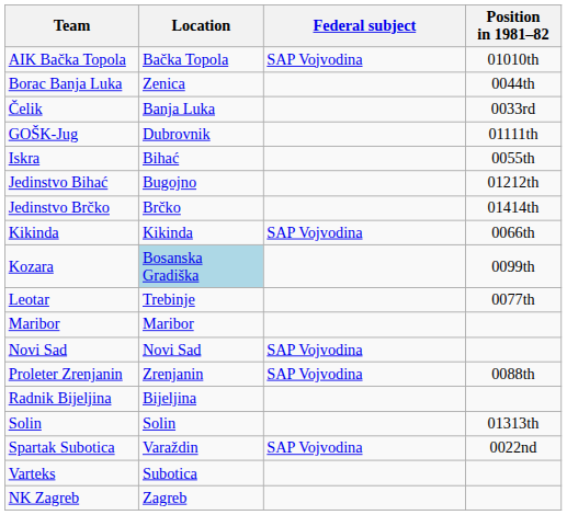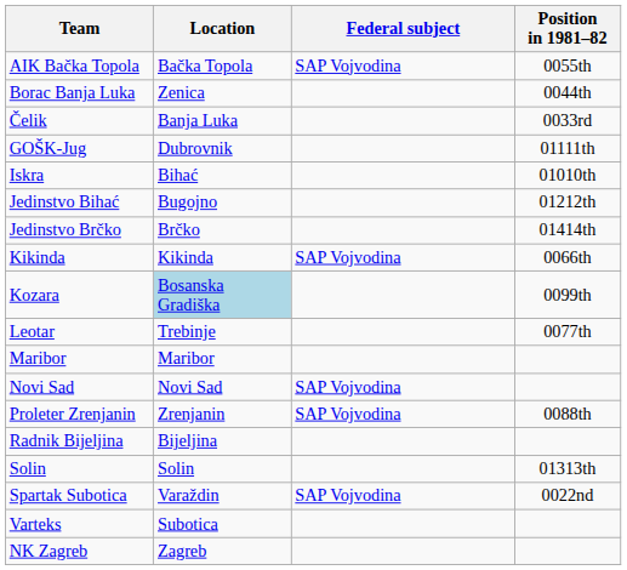 <table class="wikitable sortable" style="text-align:left">
 <tr>
 <th width="130">Team</th>
 <th width="120">Location</th>
 <th width="200"><a href='#'>Federal subject</a></th>
 <th width="90">Position<br>in 1981–82</th>
 </tr>
 <tr>
 <td><a href='#'>AIK Bačka Topola</a></td>
 <td><a href='#'>Bačka Topola</a></td>
 <td> <a href='#'>SAP Vojvodina</a></td>
-<td style="text-align:center"><span>010</span>10th</td>
+<td style="text-align:center"><span>005</span>5th</td>
 </tr>
 <tr>
 <td><a href='#'>Borac Banja Luka</a></td>
 <td><a href='#'>Zenica</a></td>
 <td></td>
 <td style="text-align:center"><span>004</span>4th</td>
 </tr>
 <tr>
 <td><a href='#'>Čelik</a></td>
 <td><a href='#'>Banja Luka</a></td>
 <td></td>
 <td style="text-align:center"><span>003</span>3rd</td>
 </tr>
 <tr>
 <td><a href='#'>GOŠK-Jug</a></td>
 <td><a href='#'>Dubrovnik</a></td>
 <td></td>
 <td style="text-align:center"><span>011</span>11th</td>
 </tr>
 <tr>
 <td><a href='#'>Iskra</a></td>
 <td><a href='#'>Bihać</a></td>
 <td></td>
-<td style="text-align:center"><span>005</span>5th</td>
+<td style="text-align:center"><span>010</span>10th</td>
 </tr>
 <tr>
 <td><a href='#'>Jedinstvo Bihać</a></td>
 <td><a href='#'>Bugojno</a></td>
 <td></td>
 <td style="text-align:center"><span>012</span>12th</td>
 </tr>
 <tr>
 <td><a href='#'>Jedinstvo Brčko</a></td>
 <td><a href='#'>Brčko</a></td>
 <td></td>
 <td style="text-align:center"><span>014</span>14th</td>
 </tr>
 <tr>
 <td><a href='#'>Kikinda</a></td>
 <td><a href='#'>Kikinda</a></td>
 <td> <a href='#'>SAP Vojvodina</a></td>
 <td style="text-align:center"><span>006</span>6th</td>
 </tr>
 <tr>
 <td><a href='#'>Kozara</a></td>
 <td style="background: lightblue;"><a href='#'>Bosanska Gradiška</a></td>
 <td></td>
 <td style="text-align:center"><span>009</span>9th</td>
 </tr>
 <tr>
 <td><a href='#'>Leotar</a></td>
 <td><a href='#'>Trebinje</a></td>
 <td></td>
 <td style="text-align:center"><span>007</span>7th</td>
 </tr>
 <tr>
 <td><a href='#'>Maribor</a></td>
 <td><a href='#'>Maribor</a></td>
 <td></td>
 <td></td>
 </tr>
 <tr>
 <td><a href='#'>Novi Sad</a></td>
 <td><a href='#'>Novi Sad</a></td>
 <td> <a href='#'>SAP Vojvodina</a></td>
 <td></td>
 </tr>
 <tr>
 <td><a href='#'>Proleter Zrenjanin</a></td>
 <td><a href='#'>Zrenjanin</a></td>
 <td> <a href='#'>SAP Vojvodina</a></td>
 <td style="text-align:center"><span>008</span>8th</td>
 </tr>
 <tr>
 <td><a href='#'>Radnik Bijeljina</a></td>
 <td><a href='#'>Bijeljina</a></td>
 <td></td>
 <td></td>
 </tr>
 <tr>
 <td><a href='#'>Solin</a></td>
 <td><a href='#'>Solin</a></td>
 <td></td>
 <td style="text-align:center"><span>013</span>13th</td>
 </tr>
 <tr>
 <td><a href='#'>Spartak Subotica</a></td>
 <td><a href='#'>Varaždin</a></td>
 <td> <a href='#'>SAP Vojvodina</a></td>
 <td style="text-align:center"><span>002</span>2nd</td>
 </tr>
 <tr>
 <td><a href='#'>Varteks</a></td>
 <td><a href='#'>Subotica</a></td>
 <td></td>
 <td></td>
 </tr>
 <tr>
 <td><a href='#'>NK Zagreb</a></td>
 <td><a href='#'>Zagreb</a></td>
 <td></td>
 <td></td>
 </tr>
 </table>
